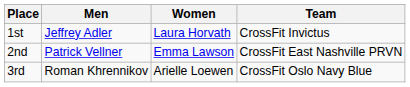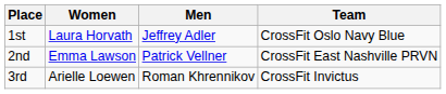 <table class="wikitable">
 <tr>
 <th>Place</th>
+<th>Women </th>
 <th>Men</th>
-<th>Women </th>
 <th>Team</th>
 </tr>
 <tr>
 <td>1st</td>
+<td> <a href='#'>Laura Horvath</a></td>
 <td> <a href='#'>Jeffrey Adler</a></td>
-<td> <a href='#'>Laura Horvath</a></td>
-<td> CrossFit Invictus</td>
+<td> CrossFit Oslo Navy Blue</td>
 </tr>
 <tr>
 <td>2nd</td>
+<td> <a href='#'>Emma Lawson</a></td>
 <td> <a href='#'>Patrick Vellner</a></td>
-<td> <a href='#'>Emma Lawson</a></td>
 <td> CrossFit East Nashville PRVN</td>
 </tr>
 <tr>
 <td>3rd</td>
+<td> Arielle Loewen</td>
 <td> Roman Khrennikov</td>
-<td> Arielle Loewen</td>
-<td> CrossFit Oslo Navy Blue</td>
+<td> CrossFit Invictus</td>
 </tr>
 </table>
